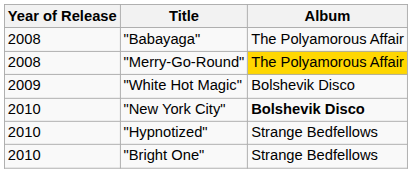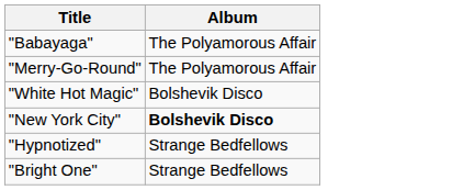 <table class="wikitable">
 <tr>
-<th>Year of Release</th>
 <th>Title</th>
 <th>Album</th>
 </tr>
 <tr>
-<td>2008</td>
 <td>"Babayaga"</td>
 <td>The Polyamorous Affair</td>
 </tr>
 <tr>
-<td>2008</td>
 <td>"Merry-Go-Round"</td>
-<td style="background: gold;">The Polyamorous Affair</td>
+<td>The Polyamorous Affair</td>
 </tr>
 <tr>
-<td>2009</td>
 <td>"White Hot Magic"</td>
 <td>Bolshevik Disco</td>
 </tr>
 <tr>
-<td>2010</td>
 <td>"New York City"</td>
 <td><strong>Bolshevik Disco</strong></td>
 </tr>
 <tr>
-<td>2010</td>
 <td>"Hypnotized"</td>
 <td>Strange Bedfellows</td>
 </tr>
 <tr>
-<td>2010</td>
 <td>"Bright One"</td>
 <td>Strange Bedfellows</td>
 </tr>
 </table>
